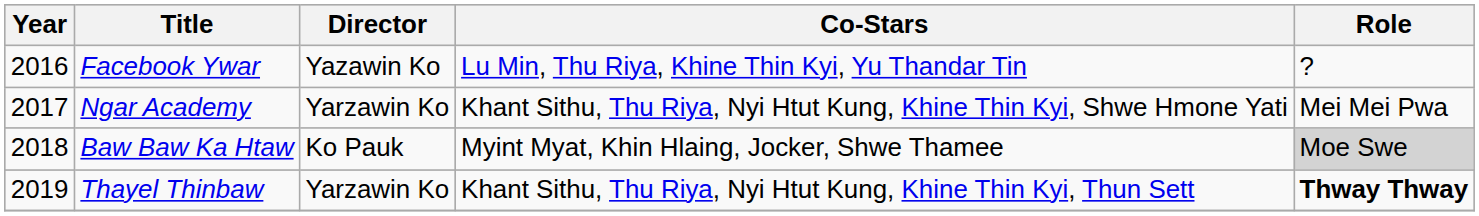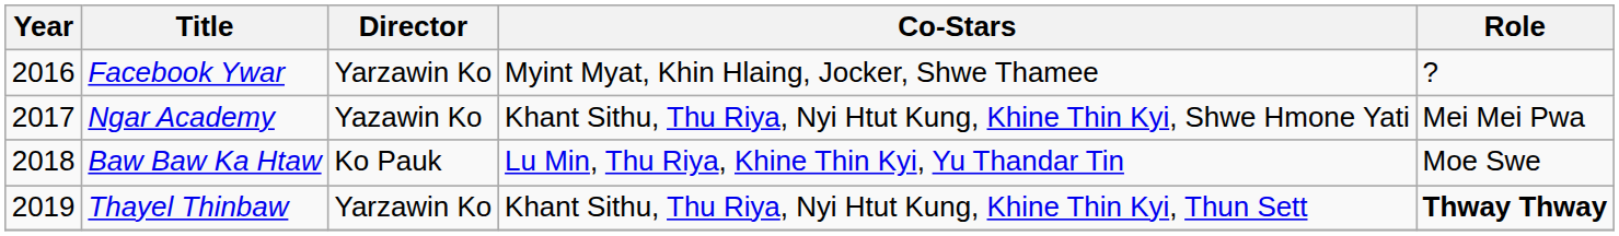 <table class="wikitable sortable mw-collapsible">
 <tr>
 <th>Year</th>
 <th>Title</th>
 <th>Director</th>
 <th>Co-Stars</th>
 <th>Role</th>
 </tr>
 <tr>
 <td>2016</td>
 <td><em><a href='#'>Facebook Ywar</a></em></td>
-<td>Yazawin Ko</td>
-<td><a href='#'>Lu Min</a>, <a href='#'>Thu Riya</a>, <a href='#'>Khine Thin Kyi</a>, <a href='#'>Yu Thandar Tin</a></td>
+<td>Yarzawin Ko</td>
+<td>Myint Myat, Khin Hlaing, Jocker, Shwe Thamee</td>
 <td>?</td>
 </tr>
 <tr>
 <td>2017</td>
 <td><em><a href='#'>Ngar Academy</a></em></td>
-<td>Yarzawin Ko</td>
+<td>Yazawin Ko</td>
 <td>Khant Sithu, <a href='#'>Thu Riya</a>, Nyi Htut Kung, <a href='#'>Khine Thin Kyi</a>, Shwe Hmone Yati</td>
 <td>Mei Mei Pwa</td>
 </tr>
 <tr>
 <td>2018</td>
 <td><em><a href='#'>Baw Baw Ka Htaw</a></em></td>
 <td>Ko Pauk</td>
-<td>Myint Myat, Khin Hlaing, Jocker, Shwe Thamee</td>
-<td style="background: lightgrey;">Moe Swe</td>
+<td><a href='#'>Lu Min</a>, <a href='#'>Thu Riya</a>, <a href='#'>Khine Thin Kyi</a>, <a href='#'>Yu Thandar Tin</a></td>
+<td>Moe Swe</td>
 </tr>
 <tr>
 <td>2019</td>
 <td><em><a href='#'>Thayel Thinbaw</a></em></td>
 <td>Yarzawin Ko</td>
 <td>Khant Sithu, <a href='#'>Thu Riya</a>, Nyi Htut Kung, <a href='#'>Khine Thin Kyi</a>, <a href='#'>Thun Sett</a></td>
 <td><strong>Thway Thway</strong></td>
 </tr>
 <tr>
 </tr>
 </table>
